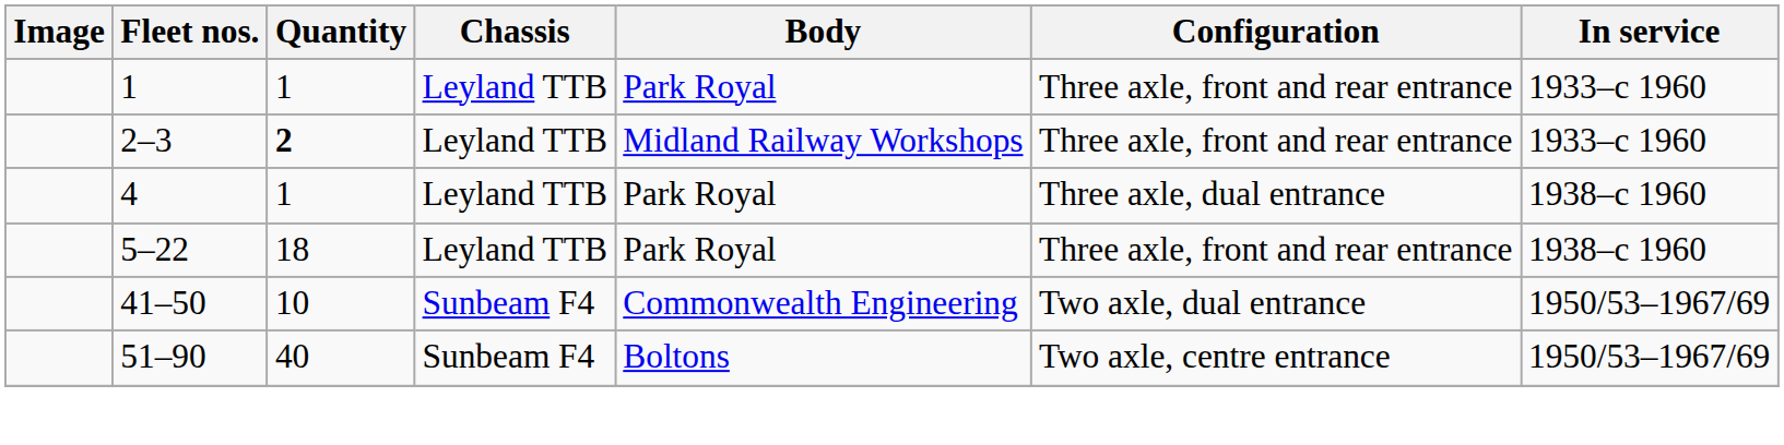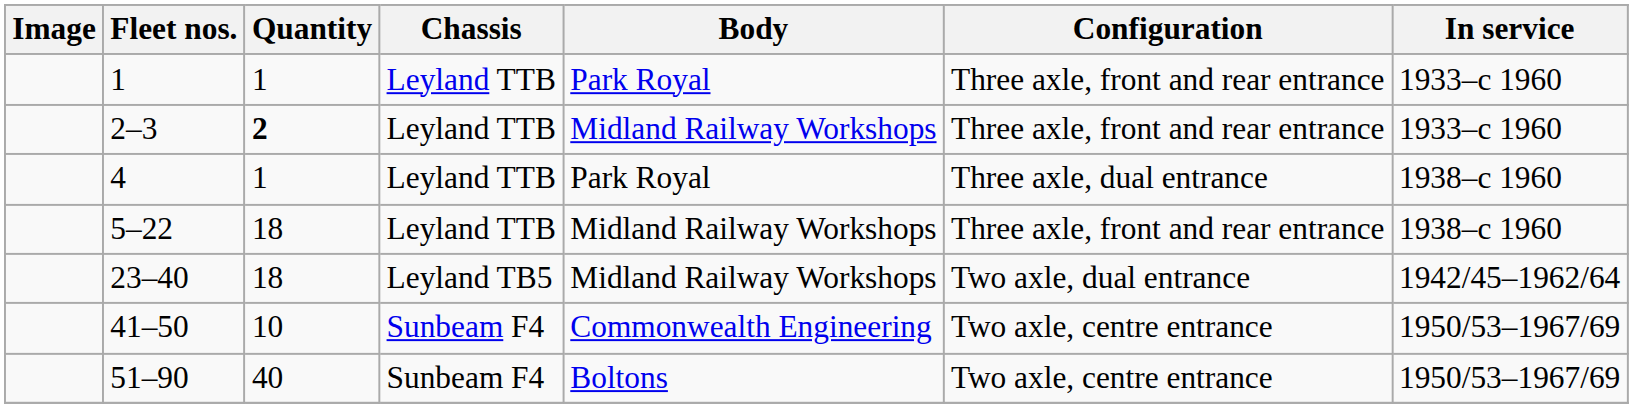 <table class="wikitable sortable">
 <tr style="background:#E0E0E0;">
 <th>Image</th>
 <th>Fleet nos.</th>
 <th>Quantity</th>
 <th>Chassis</th>
 <th>Body</th>
 <th>Configuration</th>
 <th>In service</th>
 </tr>
 <tr>
 <td></td>
 <td>1</td>
 <td>1</td>
 <td><a href='#'>Leyland</a> TTB</td>
 <td><a href='#'>Park Royal</a></td>
 <td>Three axle, front and rear entrance</td>
 <td>1933–c 1960</td>
 </tr>
 <tr>
 <td></td>
 <td>2–3</td>
 <td><strong>2</strong></td>
 <td>Leyland TTB</td>
 <td><a href='#'>Midland Railway Workshops</a></td>
 <td>Three axle, front and rear entrance</td>
 <td>1933–c 1960</td>
 </tr>
 <tr>
 <td></td>
 <td>4</td>
 <td>1</td>
 <td>Leyland TTB</td>
 <td>Park Royal</td>
 <td>Three axle, dual entrance</td>
 <td>1938–c 1960</td>
 </tr>
 <tr>
 <td></td>
 <td>5–22</td>
 <td>18</td>
 <td>Leyland TTB</td>
-<td>Park Royal</td>
+<td>Midland Railway Workshops</td>
 <td>Three axle, front and rear entrance</td>
 <td>1938–c 1960</td>
+</tr>
+<tr>
+<td></td>
+<td>23–40</td>
+<td>18</td>
+<td>Leyland TB5</td>
+<td>Midland Railway Workshops</td>
+<td>Two axle, dual entrance</td>
+<td>1942/45–1962/64</td>
 </tr>
 <tr>
 <td></td>
 <td>41–50</td>
 <td>10</td>
 <td><a href='#'>Sunbeam</a> F4</td>
 <td><a href='#'>Commonwealth Engineering</a></td>
-<td>Two axle, dual entrance</td>
+<td>Two axle, centre entrance</td>
 <td>1950/53–1967/69</td>
 </tr>
 <tr>
 <td></td>
 <td>51–90</td>
 <td>40</td>
 <td>Sunbeam F4</td>
 <td><a href='#'>Boltons</a></td>
 <td>Two axle, centre entrance</td>
 <td>1950/53–1967/69</td>
 </tr>
 <tr>
 </tr>
 </table>
